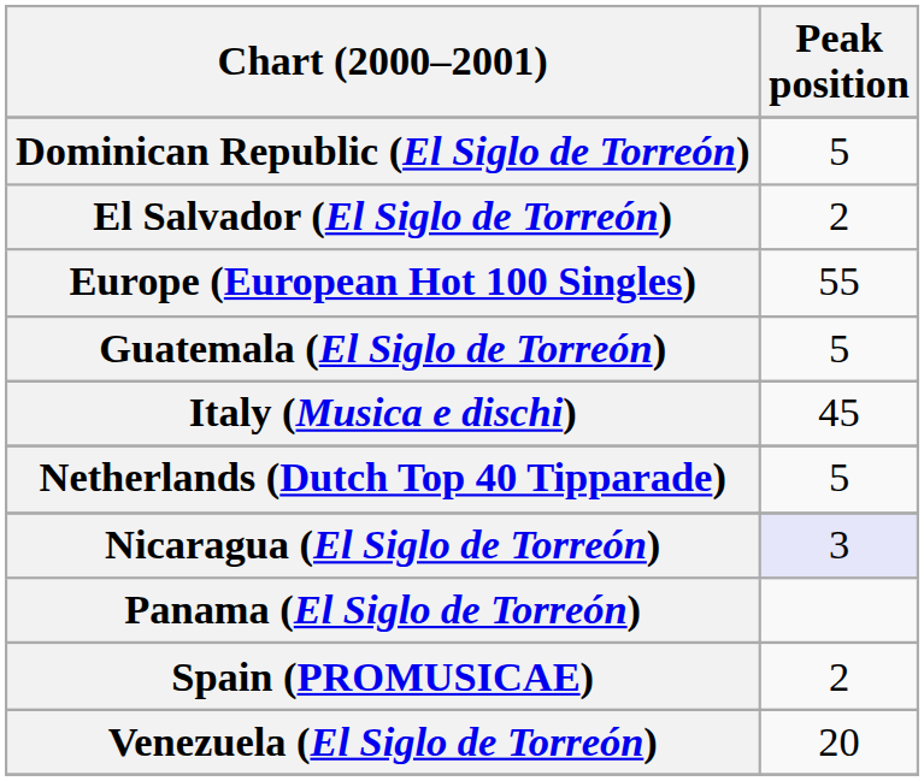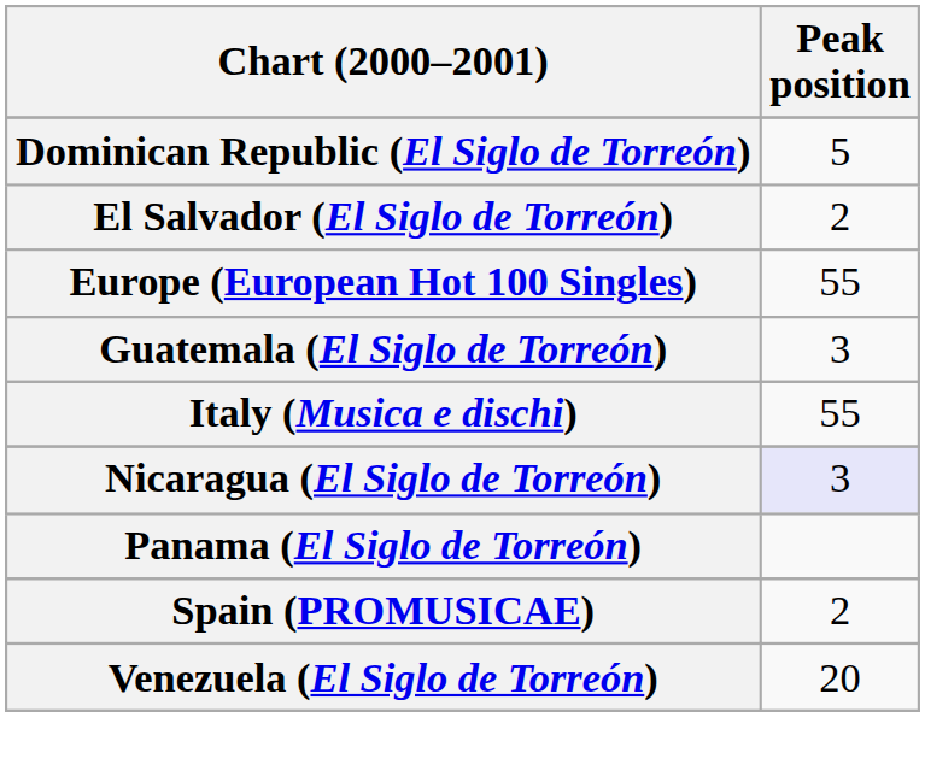 <table class="wikitable plainrowheaders sortable" style="text-align:center">
 <tr>
 <th>Chart (2000–2001)</th>
 <th>Peak<br>position</th>
 </tr>
 <tr>
 </tr>
 <tr>
 </tr>
 <tr>
 </tr>
 <tr>
 </tr>
 <tr>
 </tr>
 <tr>
 <th scope="row">Dominican Republic (<em><a href='#'>El Siglo de Torreón</a></em>)</th>
 <td align="center">5</td>
 </tr>
 <tr>
 <th scope="row">El Salvador (<em><a href='#'>El Siglo de Torreón</a></em>)</th>
 <td align="center">2</td>
 </tr>
 <tr>
 <th scope="row">Europe (<a href='#'>European Hot 100 Singles</a>)</th>
 <td style="text-align:center">55</td>
 </tr>
 <tr>
 </tr>
 <tr>
 <th scope="row">Guatemala (<em><a href='#'>El Siglo de Torreón</a></em>)</th>
-<td align="center">5</td>
+<td align="center">3</td>
 </tr>
 <tr>
 </tr>
 <tr>
 <th scope="row">Italy (<em><a href='#'>Musica e dischi</a></em>)</th>
-<td>45</td>
+<td>55</td>
 </tr>
 <tr>
-</tr>
-<tr>
-<th scope="row">Netherlands (<a href='#'>Dutch Top 40 Tipparade</a>)</th>
-<td style="text-align:center">5</td>
 </tr>
 <tr>
 </tr>
 <tr>
 <th scope="row">Nicaragua (<em><a href='#'>El Siglo de Torreón</a></em>)</th>
 <td align="center" style="background: lavender;">3</td>
 </tr>
 <tr>
 <th scope="row">Panama (<em><a href='#'>El Siglo de Torreón</a></em>)</th>
 <td></td>
 </tr>
 <tr>
 </tr>
 <tr>
 <th scope="row">Spain (<a href='#'>PROMUSICAE</a>)</th>
 <td style="text-align:center">2</td>
 </tr>
 <tr>
 </tr>
 <tr>
 </tr>
 <tr>
 </tr>
 <tr>
 </tr>
 <tr>
 </tr>
 <tr>
 </tr>
 <tr>
 </tr>
 <tr>
 </tr>
 <tr>
 </tr>
 <tr>
 </tr>
 <tr>
 </tr>
 <tr>
 <th scope="row">Venezuela (<em><a href='#'>El Siglo de Torreón</a></em>)</th>
 <td align="center">20</td>
 </tr>
 <tr>
 </tr>
 </table>
